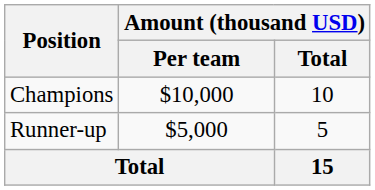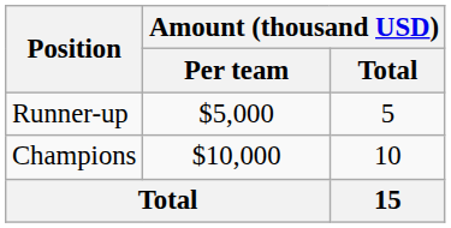 <table class="wikitable" style="text-align:center">
 <tr>
 <th rowspan="2">Position</th>
 <th colspan="2">Amount (thousand <a href='#'>USD</a>)</th>
 </tr>
 <tr>
 <th>Per team</th>
 <th>Total</th>
 </tr>
 <tr>
+<td align=left>Runner-up</td>
+<td>$5,000</td>
+<td>5</td>
+</tr>
+<tr>
 <td align=left>Champions</td>
 <td>$10,000 </td>
 <td>10</td>
-</tr>
-<tr>
-<td align=left>Runner-up</td>
-<td>$5,000</td>
-<td>5</td>
 </tr>
 <tr>
 <th colspan="2">Total</th>
 <th>15</th>
 </tr>
 </table>
